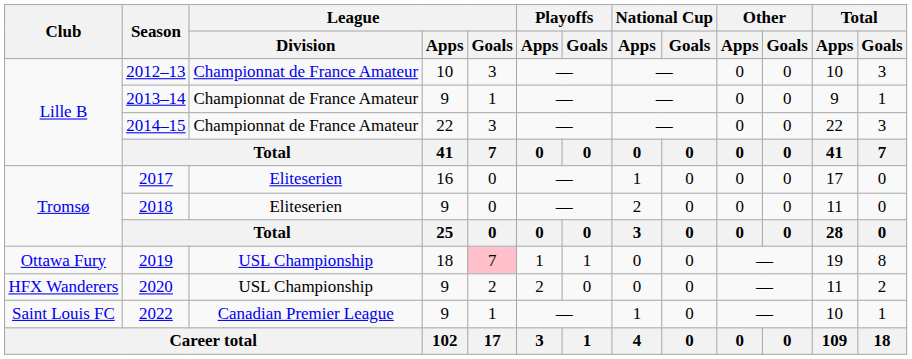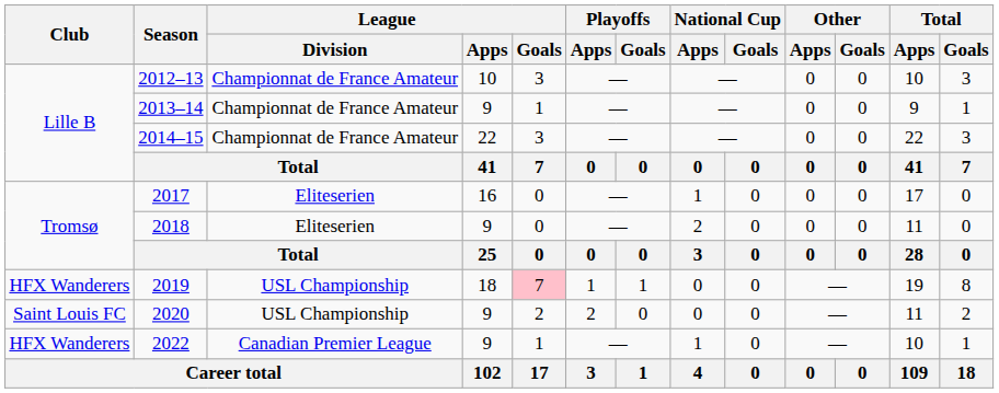 <table class="wikitable" style="text-align:center">
 <tr>
 <th rowspan="2">Club</th>
 <th rowspan="2">Season</th>
 <th colspan="3">League</th>
 <th colspan="2">Playoffs</th>
 <th colspan="2">National Cup</th>
 <th colspan="2">Other</th>
 <th colspan="2">Total</th>
 </tr>
 <tr>
 <th>Division</th>
 <th>Apps</th>
 <th>Goals</th>
 <th>Apps</th>
 <th>Goals</th>
 <th>Apps</th>
 <th>Goals</th>
 <th>Apps</th>
 <th>Goals</th>
 <th>Apps</th>
 <th>Goals</th>
 </tr>
 <tr>
 <td rowspan="4"><a href='#'>Lille B</a></td>
 <td><a href='#'>2012–13</a></td>
 <td><a href='#'>Championnat de France Amateur</a></td>
 <td>10</td>
 <td>3</td>
 <td colspan="2">—</td>
 <td colspan="2">—</td>
 <td>0</td>
 <td>0</td>
 <td>10</td>
 <td>3</td>
 </tr>
 <tr>
 <td><a href='#'>2013–14</a></td>
 <td>Championnat de France Amateur</td>
 <td>9</td>
 <td>1</td>
 <td colspan="2">—</td>
 <td colspan="2">—</td>
 <td>0</td>
 <td>0</td>
 <td>9</td>
 <td>1</td>
 </tr>
 <tr>
 <td><a href='#'>2014–15</a></td>
 <td>Championnat de France Amateur</td>
 <td>22</td>
 <td>3</td>
 <td colspan="2">—</td>
 <td colspan="2">—</td>
 <td>0</td>
 <td>0</td>
 <td>22</td>
 <td>3</td>
 </tr>
 <tr>
 <th colspan="2">Total</th>
 <th>41</th>
 <th>7</th>
 <th>0</th>
 <th>0</th>
 <th>0</th>
 <th>0</th>
 <th>0</th>
 <th>0</th>
 <th>41</th>
 <th>7</th>
 </tr>
 <tr>
 <td rowspan="3"><a href='#'>Tromsø</a></td>
 <td><a href='#'>2017</a></td>
 <td><a href='#'>Eliteserien</a></td>
 <td>16</td>
 <td>0</td>
 <td colspan="2">—</td>
 <td>1</td>
 <td>0</td>
 <td>0</td>
 <td>0</td>
 <td>17</td>
 <td>0</td>
 </tr>
 <tr>
 <td><a href='#'>2018</a></td>
 <td>Eliteserien</td>
 <td>9</td>
 <td>0</td>
 <td colspan="2">—</td>
 <td>2</td>
 <td>0</td>
 <td>0</td>
 <td>0</td>
 <td>11</td>
 <td>0</td>
 </tr>
 <tr>
 <th colspan="2">Total</th>
 <th>25</th>
 <th>0</th>
 <th>0</th>
 <th>0</th>
 <th>3</th>
 <th>0</th>
 <th>0</th>
 <th>0</th>
 <th>28</th>
 <th>0</th>
 </tr>
 <tr>
-<td rowspan="1"><a href='#'>Ottawa Fury</a></td>
+<td rowspan="1"><a href='#'>HFX Wanderers</a></td>
 <td><a href='#'>2019</a></td>
 <td><a href='#'>USL Championship</a></td>
 <td>18</td>
 <td style="background: pink;">7</td>
 <td>1</td>
 <td>1</td>
 <td>0</td>
 <td>0</td>
 <td colspan="2">—</td>
 <td>19</td>
 <td>8</td>
 </tr>
 <tr>
-<td rowspan="1"><a href='#'>HFX Wanderers</a></td>
+<td rowspan="1"><a href='#'>Saint Louis FC</a></td>
 <td><a href='#'>2020</a></td>
 <td>USL Championship</td>
 <td>9</td>
 <td>2</td>
 <td>2</td>
 <td>0</td>
 <td>0</td>
 <td>0</td>
 <td colspan="2">—</td>
 <td>11</td>
 <td>2</td>
 </tr>
 <tr>
-<td rowspan="1"><a href='#'>Saint Louis FC</a></td>
+<td rowspan="1"><a href='#'>HFX Wanderers</a></td>
 <td><a href='#'>2022</a></td>
 <td><a href='#'>Canadian Premier League</a></td>
 <td>9</td>
 <td>1</td>
 <td colspan="2">—</td>
 <td>1</td>
 <td>0</td>
 <td colspan="2">—</td>
 <td>10</td>
 <td>1</td>
 </tr>
 <tr>
 <th colspan="3">Career total</th>
 <th>102</th>
 <th>17</th>
 <th>3</th>
 <th>1</th>
 <th>4</th>
 <th>0</th>
 <th>0</th>
 <th>0</th>
 <th>109</th>
 <th>18</th>
 </tr>
 </table>
